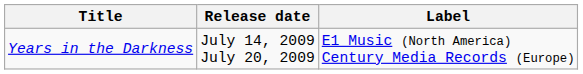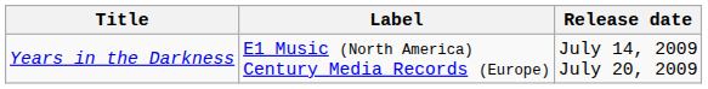 <table class="wikitable">
 <tr>
 <th>Title</th>
+<th>Label</th>
 <th>Release date</th>
-<th>Label</th>
 </tr>
 <tr>
 <td><em><a href='#'>Years in the Darkness</a></em></td>
+<td><a href='#'>E1 Music</a> <small>(North America)</small><br><a href='#'>Century Media Records</a> <small>(Europe)</small></td>
 <td>July 14, 2009 <br> July 20, 2009</td>
-<td><a href='#'>E1 Music</a> <small>(North America)</small><br><a href='#'>Century Media Records</a> <small>(Europe)</small></td>
 </tr>
 </table>
